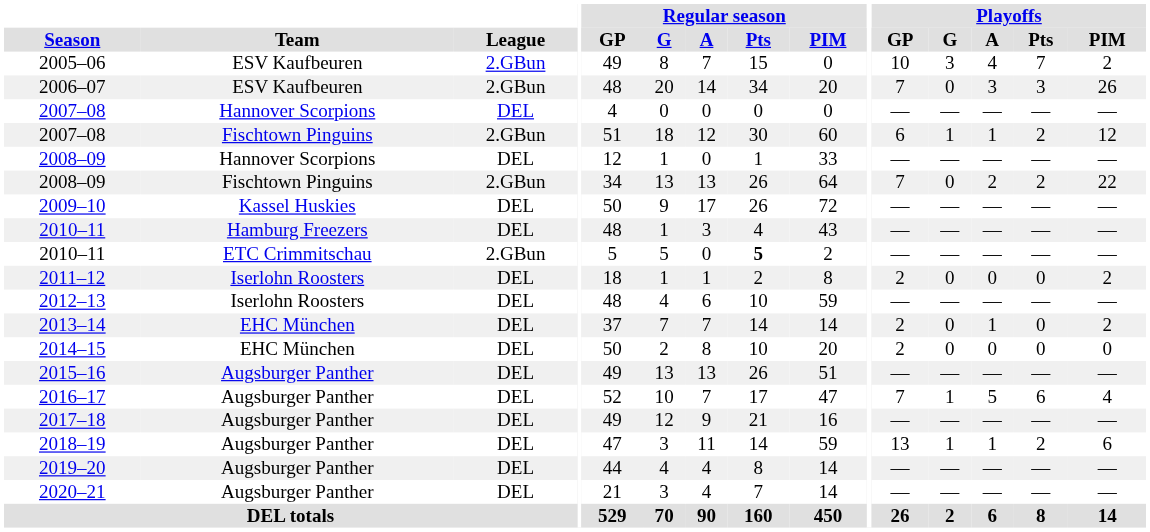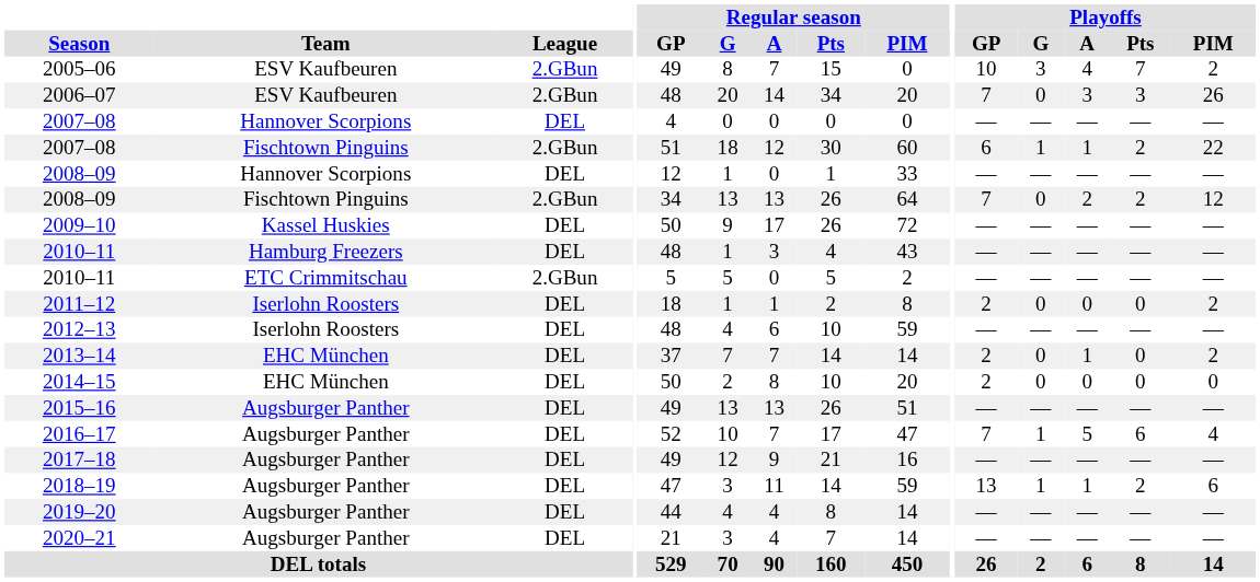 <table border="0" cellpadding="1" cellspacing="0" style="text-align:center; width:60em">
 <tr bgcolor="#e0e0e0">
 <th colspan="3" bgcolor="#ffffff"></th>
 <th rowspan="99" bgcolor="#ffffff"></th>
 <th colspan="5"><a href='#'>Regular season</a></th>
 <th rowspan="99" bgcolor="#ffffff"></th>
 <th colspan="5"><a href='#'>Playoffs</a></th>
 </tr>
 <tr bgcolor="#e0e0e0">
 <th><a href='#'>Season</a></th>
 <th>Team</th>
 <th>League</th>
 <th>GP</th>
 <th><a href='#'>G</a></th>
 <th><a href='#'>A</a></th>
 <th><a href='#'>Pts</a></th>
 <th><a href='#'>PIM</a></th>
 <th>GP</th>
 <th>G</th>
 <th>A</th>
 <th>Pts</th>
 <th>PIM</th>
 </tr>
 <tr ALIGN="center">
 <td>2005–06</td>
 <td>ESV Kaufbeuren</td>
 <td><a href='#'>2.GBun</a></td>
 <td>49</td>
 <td>8</td>
 <td>7</td>
 <td>15</td>
 <td>0</td>
 <td>10</td>
 <td>3</td>
 <td>4</td>
 <td>7</td>
 <td>2</td>
 </tr>
 <tr ALIGN="center" bgcolor="#f0f0f0">
 <td>2006–07</td>
 <td>ESV Kaufbeuren</td>
 <td>2.GBun</td>
 <td>48</td>
 <td>20</td>
 <td>14</td>
 <td>34</td>
 <td>20</td>
 <td>7</td>
 <td>0</td>
 <td>3</td>
 <td>3</td>
 <td>26</td>
 </tr>
 <tr ALIGN="center">
 <td><a href='#'>2007–08</a></td>
 <td><a href='#'>Hannover Scorpions</a></td>
 <td><a href='#'>DEL</a></td>
 <td>4</td>
 <td>0</td>
 <td>0</td>
 <td>0</td>
 <td>0</td>
 <td>—</td>
 <td>—</td>
 <td>—</td>
 <td>—</td>
 <td>—</td>
 </tr>
 <tr ALIGN="center" bgcolor="#f0f0f0">
 <td>2007–08</td>
 <td><a href='#'>Fischtown Pinguins</a></td>
 <td>2.GBun</td>
 <td>51</td>
 <td>18</td>
 <td>12</td>
 <td>30</td>
 <td>60</td>
 <td>6</td>
 <td>1</td>
 <td>1</td>
 <td>2</td>
-<td>12</td>
+<td>22</td>
 </tr>
 <tr ALIGN="center">
 <td><a href='#'>2008–09</a></td>
 <td>Hannover Scorpions</td>
 <td>DEL</td>
 <td>12</td>
 <td>1</td>
 <td>0</td>
 <td>1</td>
 <td>33</td>
 <td>—</td>
 <td>—</td>
 <td>—</td>
 <td>—</td>
 <td>—</td>
 </tr>
 <tr ALIGN="center" bgcolor="#f0f0f0">
 <td>2008–09</td>
 <td>Fischtown Pinguins</td>
 <td>2.GBun</td>
 <td>34</td>
 <td>13</td>
 <td>13</td>
 <td>26</td>
 <td>64</td>
 <td>7</td>
 <td>0</td>
 <td>2</td>
 <td>2</td>
-<td>22</td>
+<td>12</td>
 </tr>
 <tr ALIGN="center">
 <td><a href='#'>2009–10</a></td>
 <td><a href='#'>Kassel Huskies</a></td>
 <td>DEL</td>
 <td>50</td>
 <td>9</td>
 <td>17</td>
 <td>26</td>
 <td>72</td>
 <td>—</td>
 <td>—</td>
 <td>—</td>
 <td>—</td>
 <td>—</td>
 </tr>
 <tr ALIGN="center" bgcolor="#f0f0f0">
 <td><a href='#'>2010–11</a></td>
 <td><a href='#'>Hamburg Freezers</a></td>
 <td>DEL</td>
 <td>48</td>
 <td>1</td>
 <td>3</td>
 <td>4</td>
 <td>43</td>
 <td>—</td>
 <td>—</td>
 <td>—</td>
 <td>—</td>
 <td>—</td>
 </tr>
 <tr ALIGN="center">
 <td>2010–11</td>
 <td><a href='#'>ETC Crimmitschau</a></td>
 <td>2.GBun</td>
 <td>5</td>
 <td>5</td>
 <td>0</td>
-<td><strong>5</strong></td>
+<td>5</td>
 <td>2</td>
 <td>—</td>
 <td>—</td>
 <td>—</td>
 <td>—</td>
 <td>—</td>
 </tr>
 <tr ALIGN="center" bgcolor="#f0f0f0">
 <td><a href='#'>2011–12</a></td>
 <td><a href='#'>Iserlohn Roosters</a></td>
 <td>DEL</td>
 <td>18</td>
 <td>1</td>
 <td>1</td>
 <td>2</td>
 <td>8</td>
 <td>2</td>
 <td>0</td>
 <td>0</td>
 <td>0</td>
 <td>2</td>
 </tr>
 <tr ALIGN="center">
 <td><a href='#'>2012–13</a></td>
 <td>Iserlohn Roosters</td>
 <td>DEL</td>
 <td>48</td>
 <td>4</td>
 <td>6</td>
 <td>10</td>
 <td>59</td>
 <td>—</td>
 <td>—</td>
 <td>—</td>
 <td>—</td>
 <td>—</td>
 </tr>
 <tr ALIGN="center" bgcolor="#f0f0f0">
 <td><a href='#'>2013–14</a></td>
 <td><a href='#'>EHC München</a></td>
 <td>DEL</td>
 <td>37</td>
 <td>7</td>
 <td>7</td>
 <td>14</td>
 <td>14</td>
 <td>2</td>
 <td>0</td>
 <td>1</td>
 <td>0</td>
 <td>2</td>
 </tr>
 <tr ALIGN="center">
 <td><a href='#'>2014–15</a></td>
 <td>EHC München</td>
 <td>DEL</td>
 <td>50</td>
 <td>2</td>
 <td>8</td>
 <td>10</td>
 <td>20</td>
 <td>2</td>
 <td>0</td>
 <td>0</td>
 <td>0</td>
 <td>0</td>
 </tr>
 <tr ALIGN="center" bgcolor="#f0f0f0">
 <td><a href='#'>2015–16</a></td>
 <td><a href='#'>Augsburger Panther</a></td>
 <td>DEL</td>
 <td>49</td>
 <td>13</td>
 <td>13</td>
 <td>26</td>
 <td>51</td>
 <td>—</td>
 <td>—</td>
 <td>—</td>
 <td>—</td>
 <td>—</td>
 </tr>
 <tr ALIGN="center">
 <td><a href='#'>2016–17</a></td>
 <td>Augsburger Panther</td>
 <td>DEL</td>
 <td>52</td>
 <td>10</td>
 <td>7</td>
 <td>17</td>
 <td>47</td>
 <td>7</td>
 <td>1</td>
 <td>5</td>
 <td>6</td>
 <td>4</td>
 </tr>
 <tr ALIGN="center" bgcolor="#f0f0f0">
 <td><a href='#'>2017–18</a></td>
 <td>Augsburger Panther</td>
 <td>DEL</td>
 <td>49</td>
 <td>12</td>
 <td>9</td>
 <td>21</td>
 <td>16</td>
 <td>—</td>
 <td>—</td>
 <td>—</td>
 <td>—</td>
 <td>—</td>
 </tr>
 <tr ALIGN="center">
 <td><a href='#'>2018–19</a></td>
 <td>Augsburger Panther</td>
 <td>DEL</td>
 <td>47</td>
 <td>3</td>
 <td>11</td>
 <td>14</td>
 <td>59</td>
 <td>13</td>
 <td>1</td>
 <td>1</td>
 <td>2</td>
 <td>6</td>
 </tr>
 <tr ALIGN="center" bgcolor="#f0f0f0">
 <td><a href='#'>2019–20</a></td>
 <td>Augsburger Panther</td>
 <td>DEL</td>
 <td>44</td>
 <td>4</td>
 <td>4</td>
 <td>8</td>
 <td>14</td>
 <td>—</td>
 <td>—</td>
 <td>—</td>
 <td>—</td>
 <td>—</td>
 </tr>
 <tr ALIGN="center">
 <td><a href='#'>2020–21</a></td>
 <td>Augsburger Panther</td>
 <td>DEL</td>
 <td>21</td>
 <td>3</td>
 <td>4</td>
 <td>7</td>
 <td>14</td>
 <td>—</td>
 <td>—</td>
 <td>—</td>
 <td>—</td>
 <td>—</td>
 </tr>
 <tr bgcolor="#e0e0e0">
 <th colspan="3">DEL totals</th>
 <th>529</th>
 <th>70</th>
 <th>90</th>
 <th>160</th>
 <th>450</th>
 <th>26</th>
 <th>2</th>
 <th>6</th>
 <th>8</th>
 <th>14</th>
 </tr>
 </table>
